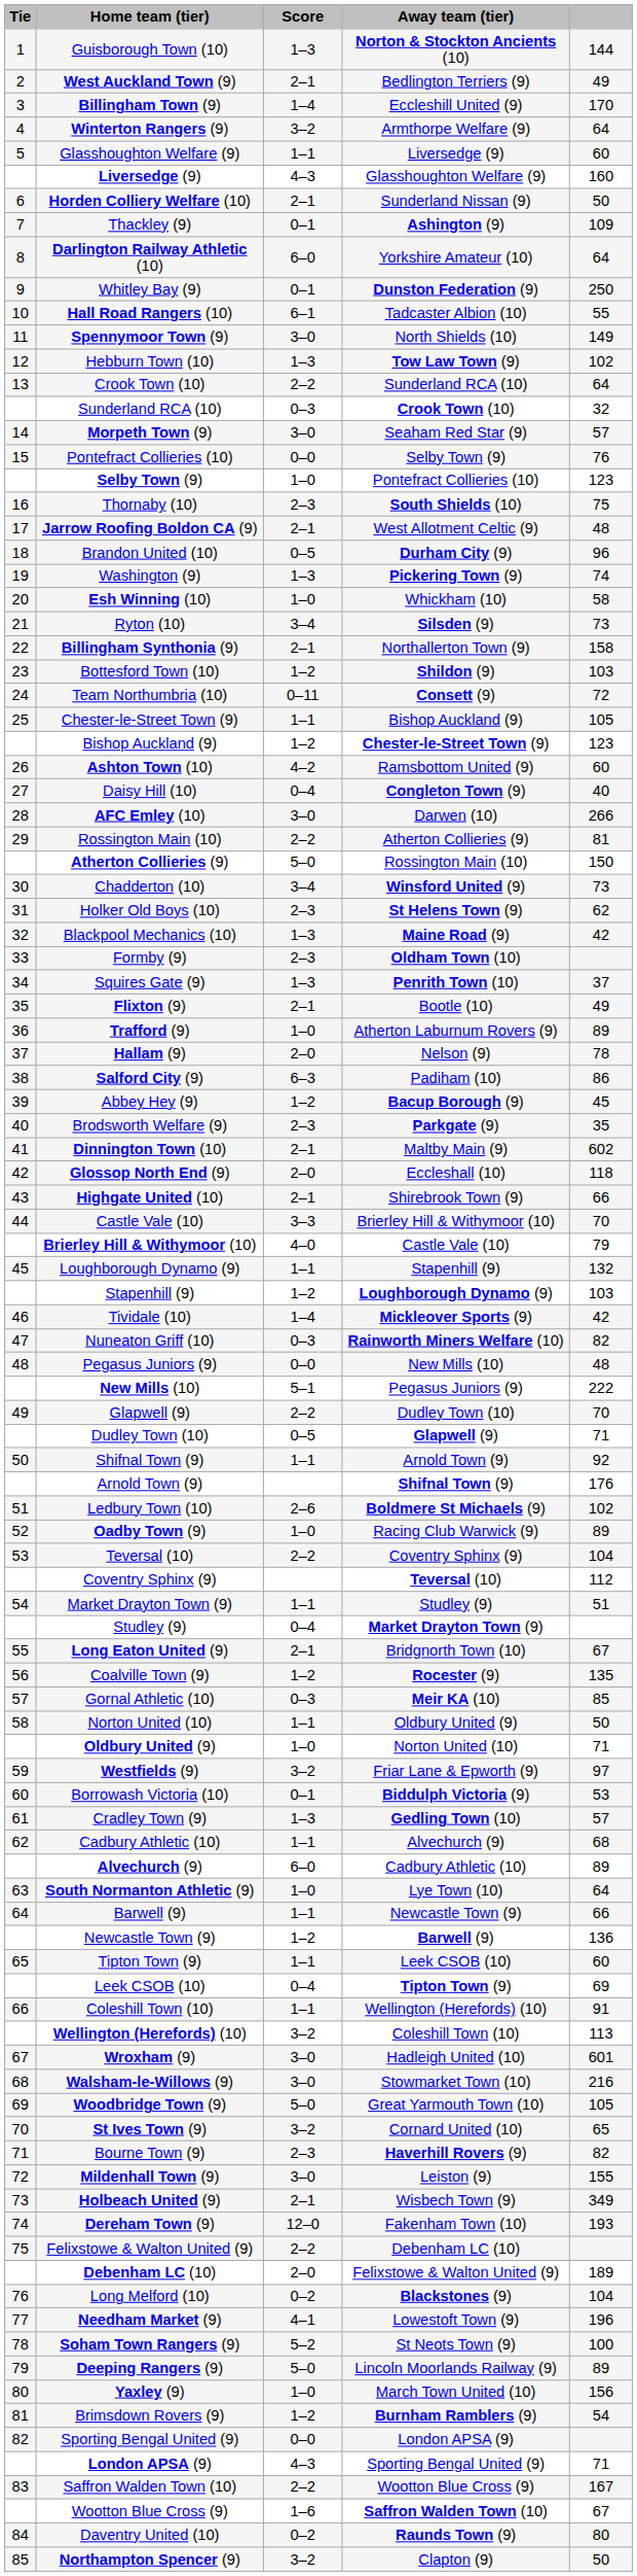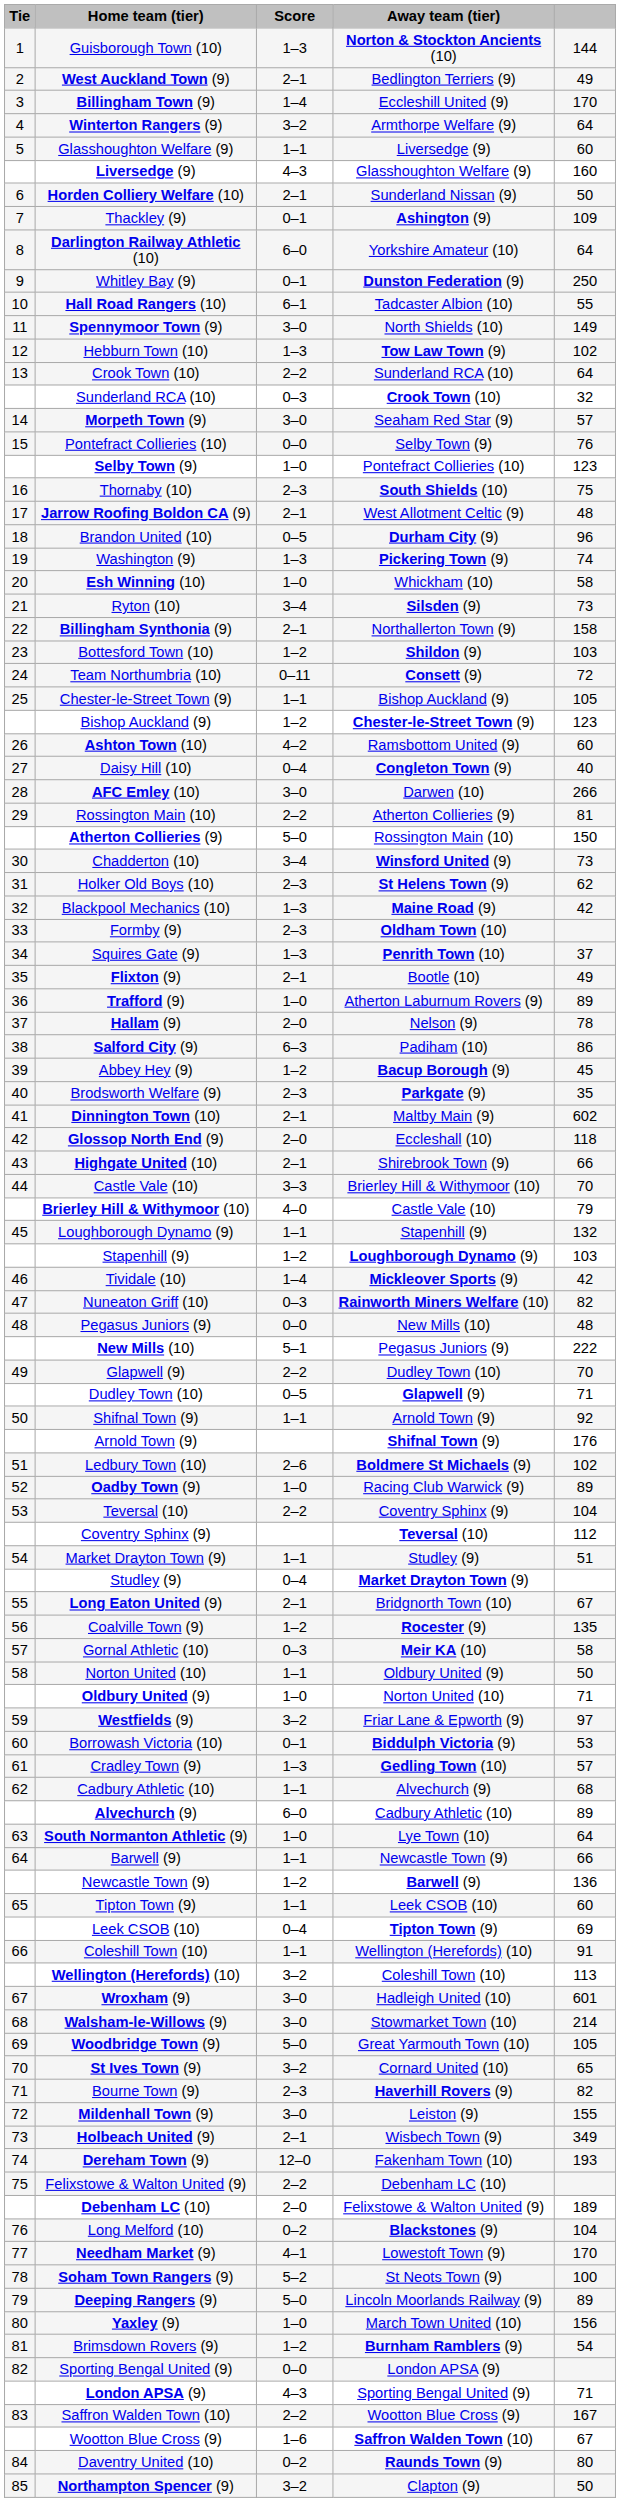 <table class="wikitable" style="width: 600px; background:WhiteSmoke; text-align:center; font-size:90%">
 <tr>
 <td scope="col" style="width:  5.00%; background:silver;"><strong>Tie</strong></td>
 <td scope="col" style="width: 36.25%; background:silver;"><strong>Home team (tier)</strong></td>
 <td scope="col" style="width: 12.50%; background:silver;"><strong>Score</strong></td>
 <td scope="col" style="width: 36.25%; background:silver;"><strong>Away team (tier)</strong></td>
 <td scope="col" style="width: 10.00%; background:silver;"><strong></strong></td>
 </tr>
 <tr>
 <td>1</td>
 <td><a href='#'>Guisborough Town</a> (10)</td>
 <td>1–3</td>
 <td><strong><a href='#'>Norton & Stockton Ancients</a></strong> (10)</td>
 <td>144</td>
 </tr>
 <tr>
 <td>2</td>
 <td><strong><a href='#'>West Auckland Town</a></strong> (9)</td>
 <td>2–1</td>
 <td><a href='#'>Bedlington Terriers</a> (9)</td>
 <td>49</td>
 </tr>
 <tr>
 <td>3</td>
 <td><strong><a href='#'>Billingham Town</a></strong> (9)</td>
 <td>1–4</td>
 <td><a href='#'>Eccleshill United</a> (9)</td>
 <td>170</td>
 </tr>
 <tr>
 <td>4</td>
 <td><strong><a href='#'>Winterton Rangers</a></strong> (9)</td>
 <td>3–2</td>
 <td><a href='#'>Armthorpe Welfare</a> (9)</td>
 <td>64</td>
 </tr>
 <tr>
 <td>5</td>
 <td><a href='#'>Glasshoughton Welfare</a> (9)</td>
 <td>1–1</td>
 <td><a href='#'>Liversedge</a> (9)</td>
 <td>60</td>
 </tr>
 <tr style="background:white;">
 <td><em></em></td>
 <td><strong><a href='#'>Liversedge</a></strong> (9)</td>
 <td>4–3</td>
 <td><a href='#'>Glasshoughton Welfare</a> (9)</td>
 <td>160</td>
 </tr>
 <tr>
 <td>6</td>
 <td><strong><a href='#'>Horden Colliery Welfare</a></strong> (10)</td>
 <td>2–1</td>
 <td><a href='#'>Sunderland Nissan</a> (9)</td>
 <td>50</td>
 </tr>
 <tr>
 <td>7</td>
 <td><a href='#'>Thackley</a> (9)</td>
 <td>0–1</td>
 <td><strong><a href='#'>Ashington</a></strong> (9)</td>
 <td>109</td>
 </tr>
 <tr>
 <td>8</td>
 <td><strong><a href='#'>Darlington Railway Athletic</a></strong> (10)</td>
 <td>6–0</td>
 <td><a href='#'>Yorkshire Amateur</a> (10)</td>
 <td>64</td>
 </tr>
 <tr>
 <td>9</td>
 <td><a href='#'>Whitley Bay</a> (9)</td>
 <td>0–1</td>
 <td><strong><a href='#'>Dunston Federation</a></strong> (9)</td>
 <td>250</td>
 </tr>
 <tr>
 <td>10</td>
 <td><strong><a href='#'>Hall Road Rangers</a></strong> (10)</td>
 <td>6–1</td>
 <td><a href='#'>Tadcaster Albion</a> (10)</td>
 <td>55</td>
 </tr>
 <tr>
 <td>11</td>
 <td><strong><a href='#'>Spennymoor Town</a></strong> (9)</td>
 <td>3–0</td>
 <td><a href='#'>North Shields</a> (10)</td>
 <td>149</td>
 </tr>
 <tr>
 <td>12</td>
 <td><a href='#'>Hebburn Town</a> (10)</td>
 <td>1–3</td>
 <td><strong><a href='#'>Tow Law Town</a></strong> (9)</td>
 <td>102</td>
 </tr>
 <tr>
 <td>13</td>
 <td><a href='#'>Crook Town</a> (10)</td>
 <td>2–2</td>
 <td><a href='#'>Sunderland RCA</a> (10)</td>
 <td>64</td>
 </tr>
 <tr style="background:white;">
 <td><em></em></td>
 <td><a href='#'>Sunderland RCA</a> (10)</td>
 <td>0–3</td>
 <td><strong><a href='#'>Crook Town</a></strong> (10)</td>
 <td>32</td>
 </tr>
 <tr>
 <td>14</td>
 <td><strong><a href='#'>Morpeth Town</a></strong> (9)</td>
 <td>3–0</td>
 <td><a href='#'>Seaham Red Star</a> (9)</td>
 <td>57</td>
 </tr>
 <tr>
 <td>15</td>
 <td><a href='#'>Pontefract Collieries</a> (10)</td>
 <td>0–0</td>
 <td><a href='#'>Selby Town</a> (9)</td>
 <td>76</td>
 </tr>
 <tr style="background:white;">
 <td><em></em></td>
 <td><strong><a href='#'>Selby Town</a></strong> (9)</td>
 <td>1–0</td>
 <td><a href='#'>Pontefract Collieries</a> (10)</td>
 <td>123</td>
 </tr>
 <tr>
 <td>16</td>
 <td><a href='#'>Thornaby</a> (10)</td>
 <td>2–3</td>
 <td><strong><a href='#'>South Shields</a></strong> (10)</td>
 <td>75</td>
 </tr>
 <tr>
 <td>17</td>
 <td><strong><a href='#'>Jarrow Roofing Boldon CA</a></strong> (9)</td>
 <td>2–1</td>
 <td><a href='#'>West Allotment Celtic</a> (9)</td>
 <td>48</td>
 </tr>
 <tr>
 <td>18</td>
 <td><a href='#'>Brandon United</a> (10)</td>
 <td>0–5</td>
 <td><strong><a href='#'>Durham City</a></strong> (9)</td>
 <td>96</td>
 </tr>
 <tr>
 <td>19</td>
 <td><a href='#'>Washington</a> (9)</td>
 <td>1–3</td>
 <td><strong><a href='#'>Pickering Town</a></strong> (9)</td>
 <td>74</td>
 </tr>
 <tr>
 <td>20</td>
 <td><strong><a href='#'>Esh Winning</a></strong> (10)</td>
 <td>1–0</td>
 <td><a href='#'>Whickham</a> (10)</td>
 <td>58</td>
 </tr>
 <tr>
 <td>21</td>
 <td><a href='#'>Ryton</a> (10)</td>
 <td>3–4</td>
 <td><strong><a href='#'>Silsden</a></strong> (9)</td>
 <td>73</td>
 </tr>
 <tr>
 <td>22</td>
 <td><strong><a href='#'>Billingham Synthonia</a></strong> (9)</td>
 <td>2–1</td>
 <td><a href='#'>Northallerton Town</a> (9)</td>
 <td>158</td>
 </tr>
 <tr>
 <td>23</td>
 <td><a href='#'>Bottesford Town</a> (10)</td>
 <td>1–2</td>
 <td><strong><a href='#'>Shildon</a></strong> (9)</td>
 <td>103</td>
 </tr>
 <tr>
 <td>24</td>
 <td><a href='#'>Team Northumbria</a> (10)</td>
 <td>0–11</td>
 <td><strong><a href='#'>Consett</a></strong> (9)</td>
 <td>72</td>
 </tr>
 <tr>
 <td>25</td>
 <td><a href='#'>Chester-le-Street Town</a> (9)</td>
 <td>1–1</td>
 <td><a href='#'>Bishop Auckland</a> (9)</td>
 <td>105</td>
 </tr>
 <tr style="background:white;">
 <td><em></em></td>
 <td><a href='#'>Bishop Auckland</a> (9)</td>
 <td>1–2</td>
 <td><strong><a href='#'>Chester-le-Street Town</a></strong> (9)</td>
 <td>123</td>
 </tr>
 <tr>
 <td>26</td>
 <td><strong><a href='#'>Ashton Town</a></strong> (10)</td>
 <td>4–2</td>
 <td><a href='#'>Ramsbottom United</a> (9)</td>
 <td>60</td>
 </tr>
 <tr>
 <td>27</td>
 <td><a href='#'>Daisy Hill</a> (10)</td>
 <td>0–4</td>
 <td><strong><a href='#'>Congleton Town</a></strong> (9)</td>
 <td>40</td>
 </tr>
 <tr>
 <td>28</td>
 <td><strong><a href='#'>AFC Emley</a></strong> (10)</td>
 <td>3–0</td>
 <td><a href='#'>Darwen</a> (10)</td>
 <td>266</td>
 </tr>
 <tr>
 <td>29</td>
 <td><a href='#'>Rossington Main</a> (10)</td>
 <td>2–2</td>
 <td><a href='#'>Atherton Collieries</a> (9)</td>
 <td>81</td>
 </tr>
 <tr style="background:white;">
 <td><em></em></td>
 <td><strong><a href='#'>Atherton Collieries</a></strong> (9)</td>
 <td>5–0</td>
 <td><a href='#'>Rossington Main</a> (10)</td>
 <td>150</td>
 </tr>
 <tr>
 <td>30</td>
 <td><a href='#'>Chadderton</a> (10)</td>
 <td>3–4</td>
 <td><strong><a href='#'>Winsford United</a></strong> (9)</td>
 <td>73</td>
 </tr>
 <tr>
 <td>31</td>
 <td><a href='#'>Holker Old Boys</a> (10)</td>
 <td>2–3</td>
 <td><strong><a href='#'>St Helens Town</a></strong> (9)</td>
 <td>62</td>
 </tr>
 <tr>
 <td>32</td>
 <td><a href='#'>Blackpool Mechanics</a> (10)</td>
 <td>1–3</td>
 <td><strong><a href='#'>Maine Road</a></strong> (9)</td>
 <td>42</td>
 </tr>
 <tr>
 <td>33</td>
 <td><a href='#'>Formby</a> (9)</td>
 <td>2–3</td>
 <td><strong><a href='#'>Oldham Town</a></strong> (10)</td>
 <td></td>
 </tr>
 <tr>
 <td>34</td>
 <td><a href='#'>Squires Gate</a> (9)</td>
 <td>1–3</td>
 <td><strong><a href='#'>Penrith Town</a></strong> (10)</td>
 <td>37</td>
 </tr>
 <tr>
 <td>35</td>
 <td><strong><a href='#'>Flixton</a></strong> (9)</td>
 <td>2–1</td>
 <td><a href='#'>Bootle</a> (10)</td>
 <td>49</td>
 </tr>
 <tr>
 <td>36</td>
 <td><strong><a href='#'>Trafford</a></strong> (9)</td>
 <td>1–0</td>
 <td><a href='#'>Atherton Laburnum Rovers</a> (9)</td>
 <td>89</td>
 </tr>
 <tr>
 <td>37</td>
 <td><strong><a href='#'>Hallam</a></strong> (9)</td>
 <td>2–0</td>
 <td><a href='#'>Nelson</a> (9)</td>
 <td>78</td>
 </tr>
 <tr>
 <td>38</td>
 <td><strong><a href='#'>Salford City</a></strong> (9)</td>
 <td>6–3</td>
 <td><a href='#'>Padiham</a> (10)</td>
 <td>86</td>
 </tr>
 <tr>
 <td>39</td>
 <td><a href='#'>Abbey Hey</a> (9)</td>
 <td>1–2</td>
 <td><strong><a href='#'>Bacup Borough</a></strong> (9)</td>
 <td>45</td>
 </tr>
 <tr>
 <td>40</td>
 <td><a href='#'>Brodsworth Welfare</a> (9)</td>
 <td>2–3</td>
 <td><strong><a href='#'>Parkgate</a></strong> (9)</td>
 <td>35</td>
 </tr>
 <tr>
 <td>41</td>
 <td><strong><a href='#'>Dinnington Town</a></strong> (10)</td>
 <td>2–1</td>
 <td><a href='#'>Maltby Main</a> (9)</td>
 <td>602</td>
 </tr>
 <tr>
 <td>42</td>
 <td><strong><a href='#'>Glossop North End</a></strong> (9)</td>
 <td>2–0</td>
 <td><a href='#'>Eccleshall</a> (10)</td>
 <td>118</td>
 </tr>
 <tr>
 <td>43</td>
 <td><strong><a href='#'>Highgate United</a></strong> (10)</td>
 <td>2–1</td>
 <td><a href='#'>Shirebrook Town</a> (9)</td>
 <td>66</td>
 </tr>
 <tr>
 <td>44</td>
 <td><a href='#'>Castle Vale</a> (10)</td>
 <td>3–3</td>
 <td><a href='#'>Brierley Hill & Withymoor</a> (10)</td>
 <td>70</td>
 </tr>
 <tr style="background:white;">
 <td><em></em></td>
 <td><strong><a href='#'>Brierley Hill & Withymoor</a></strong> (10)</td>
 <td>4–0</td>
 <td><a href='#'>Castle Vale</a> (10)</td>
 <td>79</td>
 </tr>
 <tr>
 <td>45</td>
 <td><a href='#'>Loughborough Dynamo</a> (9)</td>
 <td>1–1</td>
 <td><a href='#'>Stapenhill</a> (9)</td>
 <td>132</td>
 </tr>
 <tr style="background:white;">
 <td><em></em></td>
 <td><a href='#'>Stapenhill</a> (9)</td>
 <td>1–2</td>
 <td><strong><a href='#'>Loughborough Dynamo</a></strong> (9)</td>
 <td>103</td>
 </tr>
 <tr>
 <td>46</td>
 <td><a href='#'>Tividale</a> (10)</td>
 <td>1–4</td>
 <td><strong><a href='#'>Mickleover Sports</a></strong> (9)</td>
 <td>42</td>
 </tr>
 <tr>
 <td>47</td>
 <td><a href='#'>Nuneaton Griff</a> (10)</td>
 <td>0–3</td>
 <td><strong><a href='#'>Rainworth Miners Welfare</a></strong> (10)</td>
 <td>82</td>
 </tr>
 <tr>
 <td>48</td>
 <td><a href='#'>Pegasus Juniors</a> (9)</td>
 <td>0–0</td>
 <td><a href='#'>New Mills</a> (10)</td>
 <td>48</td>
 </tr>
 <tr style="background:white;">
 <td><em></em></td>
 <td><strong><a href='#'>New Mills</a></strong> (10)</td>
 <td>5–1</td>
 <td><a href='#'>Pegasus Juniors</a> (9)</td>
 <td>222</td>
 </tr>
 <tr>
 <td>49</td>
 <td><a href='#'>Glapwell</a> (9)</td>
 <td>2–2</td>
 <td><a href='#'>Dudley Town</a> (10)</td>
 <td>70</td>
 </tr>
 <tr style="background:white;">
 <td><em></em></td>
 <td><a href='#'>Dudley Town</a> (10)</td>
 <td>0–5</td>
 <td><strong><a href='#'>Glapwell</a></strong> (9)</td>
 <td>71</td>
 </tr>
 <tr>
 <td>50</td>
 <td><a href='#'>Shifnal Town</a> (9)</td>
 <td>1–1</td>
 <td><a href='#'>Arnold Town</a> (9)</td>
 <td>92</td>
 </tr>
 <tr style="background:white;">
 <td><em></em></td>
 <td><a href='#'>Arnold Town</a> (9)</td>
 <td></td>
 <td><strong><a href='#'>Shifnal Town</a></strong> (9)</td>
 <td>176</td>
 </tr>
 <tr>
 <td>51</td>
 <td><a href='#'>Ledbury Town</a> (10)</td>
 <td>2–6</td>
 <td><strong><a href='#'>Boldmere St Michaels</a></strong> (9)</td>
 <td>102</td>
 </tr>
 <tr>
 <td>52</td>
 <td><strong><a href='#'>Oadby Town</a></strong> (9)</td>
 <td>1–0</td>
 <td><a href='#'>Racing Club Warwick</a> (9)</td>
 <td>89</td>
 </tr>
 <tr>
 <td>53</td>
 <td><a href='#'>Teversal</a> (10)</td>
 <td>2–2</td>
 <td><a href='#'>Coventry Sphinx</a> (9)</td>
 <td>104</td>
 </tr>
 <tr style="background:white;">
 <td><em></em></td>
 <td><a href='#'>Coventry Sphinx</a> (9)</td>
 <td></td>
 <td><strong><a href='#'>Teversal</a></strong> (10)</td>
 <td>112</td>
 </tr>
 <tr>
 <td>54</td>
 <td><a href='#'>Market Drayton Town</a> (9)</td>
 <td>1–1</td>
 <td><a href='#'>Studley</a> (9)</td>
 <td>51</td>
 </tr>
 <tr style="background:white;">
 <td><em></em></td>
 <td><a href='#'>Studley</a> (9)</td>
 <td>0–4</td>
 <td><strong><a href='#'>Market Drayton Town</a></strong> (9)</td>
 <td></td>
 </tr>
 <tr>
 <td>55</td>
 <td><strong><a href='#'>Long Eaton United</a></strong> (9)</td>
 <td>2–1</td>
 <td><a href='#'>Bridgnorth Town</a> (10)</td>
 <td>67</td>
 </tr>
 <tr>
 <td>56</td>
 <td><a href='#'>Coalville Town</a> (9)</td>
 <td>1–2</td>
 <td><strong><a href='#'>Rocester</a></strong> (9)</td>
 <td>135</td>
 </tr>
 <tr>
 <td>57</td>
 <td><a href='#'>Gornal Athletic</a> (10)</td>
 <td>0–3</td>
 <td><strong><a href='#'>Meir KA</a></strong> (10)</td>
-<td>85</td>
+<td>58</td>
 </tr>
 <tr>
 <td>58</td>
 <td><a href='#'>Norton United</a> (10)</td>
 <td>1–1</td>
 <td><a href='#'>Oldbury United</a> (9)</td>
 <td>50</td>
 </tr>
 <tr style="background:white;">
 <td><em></em></td>
 <td><strong><a href='#'>Oldbury United</a></strong> (9)</td>
 <td>1–0</td>
 <td><a href='#'>Norton United</a> (10)</td>
 <td>71</td>
 </tr>
 <tr>
 <td>59</td>
 <td><strong><a href='#'>Westfields</a></strong> (9)</td>
 <td>3–2</td>
 <td><a href='#'>Friar Lane & Epworth</a> (9)</td>
 <td>97</td>
 </tr>
 <tr>
 <td>60</td>
 <td><a href='#'>Borrowash Victoria</a> (10)</td>
 <td>0–1</td>
 <td><strong><a href='#'>Biddulph Victoria</a></strong> (9)</td>
 <td>53</td>
 </tr>
 <tr>
 <td>61</td>
 <td><a href='#'>Cradley Town</a> (9)</td>
 <td>1–3</td>
 <td><strong><a href='#'>Gedling Town</a></strong> (10)</td>
 <td>57</td>
 </tr>
 <tr>
 <td>62</td>
 <td><a href='#'>Cadbury Athletic</a> (10)</td>
 <td>1–1</td>
 <td><a href='#'>Alvechurch</a> (9)</td>
 <td>68</td>
 </tr>
 <tr style="background:white;">
 <td><em></em></td>
 <td><strong><a href='#'>Alvechurch</a></strong> (9)</td>
 <td>6–0</td>
 <td><a href='#'>Cadbury Athletic</a> (10)</td>
 <td>89</td>
 </tr>
 <tr>
 <td>63</td>
 <td><strong><a href='#'>South Normanton Athletic</a></strong> (9)</td>
 <td>1–0</td>
 <td><a href='#'>Lye Town</a> (10)</td>
 <td>64</td>
 </tr>
 <tr>
 <td>64</td>
 <td><a href='#'>Barwell</a> (9)</td>
 <td>1–1</td>
 <td><a href='#'>Newcastle Town</a> (9)</td>
 <td>66</td>
 </tr>
 <tr style="background:white;">
 <td><em></em></td>
 <td><a href='#'>Newcastle Town</a> (9)</td>
 <td>1–2</td>
 <td><strong><a href='#'>Barwell</a></strong> (9)</td>
 <td>136</td>
 </tr>
 <tr>
 <td>65</td>
 <td><a href='#'>Tipton Town</a> (9)</td>
 <td>1–1</td>
 <td><a href='#'>Leek CSOB</a> (10)</td>
 <td>60</td>
 </tr>
 <tr style="background:white;">
 <td><em></em></td>
 <td><a href='#'>Leek CSOB</a> (10)</td>
 <td>0–4</td>
 <td><strong><a href='#'>Tipton Town</a></strong> (9)</td>
 <td>69</td>
 </tr>
 <tr>
 <td>66</td>
 <td><a href='#'>Coleshill Town</a> (10)</td>
 <td>1–1</td>
 <td><a href='#'>Wellington (Herefords)</a> (10)</td>
 <td>91</td>
 </tr>
 <tr style="background:white;">
 <td><em></em></td>
 <td><strong><a href='#'>Wellington (Herefords)</a></strong> (10)</td>
 <td>3–2</td>
 <td><a href='#'>Coleshill Town</a> (10)</td>
 <td>113</td>
 </tr>
 <tr>
 <td>67</td>
 <td><strong><a href='#'>Wroxham</a></strong> (9)</td>
 <td>3–0</td>
 <td><a href='#'>Hadleigh United</a> (10)</td>
 <td>601</td>
 </tr>
 <tr>
 <td>68</td>
 <td><strong><a href='#'>Walsham-le-Willows</a></strong> (9)</td>
 <td>3–0</td>
 <td><a href='#'>Stowmarket Town</a> (10)</td>
-<td>216</td>
+<td>214</td>
 </tr>
 <tr>
 <td>69</td>
 <td><strong><a href='#'>Woodbridge Town</a></strong> (9)</td>
 <td>5–0</td>
 <td><a href='#'>Great Yarmouth Town</a> (10)</td>
 <td>105</td>
 </tr>
 <tr>
 <td>70</td>
 <td><strong><a href='#'>St Ives Town</a></strong> (9)</td>
 <td>3–2</td>
 <td><a href='#'>Cornard United</a> (10)</td>
 <td>65</td>
 </tr>
 <tr>
 <td>71</td>
 <td><a href='#'>Bourne Town</a> (9)</td>
 <td>2–3</td>
 <td><strong><a href='#'>Haverhill Rovers</a></strong> (9)</td>
 <td>82</td>
 </tr>
 <tr>
 <td>72</td>
 <td><strong><a href='#'>Mildenhall Town</a></strong> (9)</td>
 <td>3–0</td>
 <td><a href='#'>Leiston</a> (9)</td>
 <td>155</td>
 </tr>
 <tr>
 <td>73</td>
 <td><strong><a href='#'>Holbeach United</a></strong> (9)</td>
 <td>2–1</td>
 <td><a href='#'>Wisbech Town</a> (9)</td>
 <td>349</td>
 </tr>
 <tr>
 <td>74</td>
 <td><strong><a href='#'>Dereham Town</a></strong> (9)</td>
 <td>12–0</td>
 <td><a href='#'>Fakenham Town</a> (10)</td>
 <td>193</td>
 </tr>
 <tr>
 <td>75</td>
 <td><a href='#'>Felixstowe & Walton United</a> (9)</td>
 <td>2–2</td>
 <td><a href='#'>Debenham LC</a> (10)</td>
 <td></td>
 </tr>
 <tr style="background:white;">
 <td><em></em></td>
 <td><strong><a href='#'>Debenham LC</a></strong> (10)</td>
 <td>2–0</td>
 <td><a href='#'>Felixstowe & Walton United</a> (9)</td>
 <td>189</td>
 </tr>
 <tr>
 <td>76</td>
 <td><a href='#'>Long Melford</a> (10)</td>
 <td>0–2</td>
 <td><strong><a href='#'>Blackstones</a></strong> (9)</td>
 <td>104</td>
 </tr>
 <tr>
 <td>77</td>
 <td><strong><a href='#'>Needham Market</a></strong> (9)</td>
 <td>4–1</td>
 <td><a href='#'>Lowestoft Town</a> (9)</td>
-<td>196</td>
+<td>170</td>
 </tr>
 <tr>
 <td>78</td>
 <td><strong><a href='#'>Soham Town Rangers</a></strong> (9)</td>
 <td>5–2</td>
 <td><a href='#'>St Neots Town</a> (9)</td>
 <td>100</td>
 </tr>
 <tr>
 <td>79</td>
 <td><strong><a href='#'>Deeping Rangers</a></strong> (9)</td>
 <td>5–0</td>
 <td><a href='#'>Lincoln Moorlands Railway</a> (9)</td>
 <td>89</td>
 </tr>
 <tr>
 <td>80</td>
 <td><strong><a href='#'>Yaxley</a></strong> (9)</td>
 <td>1–0</td>
 <td><a href='#'>March Town United</a> (10)</td>
 <td>156</td>
 </tr>
 <tr>
 <td>81</td>
 <td><a href='#'>Brimsdown Rovers</a> (9)</td>
 <td>1–2</td>
 <td><strong><a href='#'>Burnham Ramblers</a></strong> (9)</td>
 <td>54</td>
 </tr>
 <tr>
 <td>82</td>
 <td><a href='#'>Sporting Bengal United</a> (9)</td>
 <td>0–0</td>
 <td><a href='#'>London APSA</a> (9)</td>
 <td></td>
 </tr>
 <tr style="background:white;">
 <td><em></em></td>
 <td><strong><a href='#'>London APSA</a></strong> (9)</td>
 <td>4–3</td>
 <td><a href='#'>Sporting Bengal United</a> (9)</td>
 <td>71</td>
 </tr>
 <tr>
 <td>83</td>
 <td><a href='#'>Saffron Walden Town</a> (10)</td>
 <td>2–2</td>
 <td><a href='#'>Wootton Blue Cross</a> (9)</td>
 <td>167</td>
 </tr>
 <tr style="background:white;">
 <td><em></em></td>
 <td><a href='#'>Wootton Blue Cross</a> (9)</td>
 <td>1–6</td>
 <td><strong><a href='#'>Saffron Walden Town</a></strong> (10)</td>
 <td>67</td>
 </tr>
 <tr>
 <td>84</td>
 <td><a href='#'>Daventry United</a> (10)</td>
 <td>0–2</td>
 <td><strong><a href='#'>Raunds Town</a></strong> (9)</td>
 <td>80</td>
 </tr>
 <tr>
 <td>85</td>
 <td><strong><a href='#'>Northampton Spencer</a></strong> (9)</td>
 <td>3–2</td>
 <td><a href='#'>Clapton</a> (9)</td>
 <td>50</td>
 </tr>
 </table>
